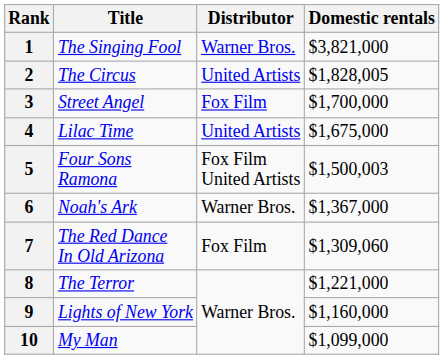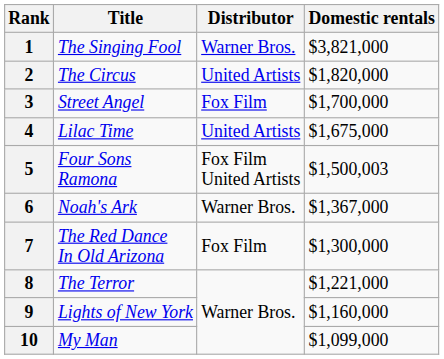 <table class="wikitable sortable" style="margin:auto; margin:auto;">
 <tr>
 <th>Rank</th>
 <th>Title</th>
 <th>Distributor</th>
 <th>Domestic rentals</th>
 </tr>
 <tr>
 <th style="text-align:center;"><strong>1</strong></th>
 <td><em><a href='#'>The Singing Fool</a></em></td>
 <td><a href='#'>Warner Bros.</a></td>
 <td>$3,821,000</td>
 </tr>
 <tr>
 <th style="text-align:center;"><strong>2</strong></th>
 <td><em><a href='#'>The Circus</a></em></td>
 <td><a href='#'>United Artists</a></td>
-<td>$1,828,005</td>
+<td>$1,820,000</td>
 </tr>
 <tr>
 <th style="text-align:center;"><strong>3</strong></th>
 <td><em><a href='#'>Street Angel</a></em></td>
 <td><a href='#'>Fox Film</a></td>
 <td>$1,700,000</td>
 </tr>
 <tr>
 <th style="text-align:center;"><strong>4</strong></th>
 <td><em><a href='#'>Lilac Time</a></em></td>
 <td><a href='#'>United Artists</a></td>
 <td>$1,675,000</td>
 </tr>
 <tr>
 <th style="text-align:center;"><strong>5</strong></th>
 <td><em><a href='#'>Four Sons</a></em><br><em><a href='#'>Ramona</a></em></td>
 <td>Fox Film<br>United Artists</td>
 <td>$1,500,003</td>
 </tr>
 <tr>
 <th style="text-align:center;"><strong>6</strong></th>
 <td><em><a href='#'>Noah's Ark</a></em></td>
 <td>Warner Bros.</td>
 <td>$1,367,000</td>
 </tr>
 <tr>
 <th style="text-align:center;"><strong>7</strong></th>
 <td><em><a href='#'>The Red Dance</a></em><br><em><a href='#'>In Old Arizona</a></em></td>
 <td>Fox Film</td>
-<td>$1,309,060</td>
+<td>$1,300,000</td>
 </tr>
 <tr>
 <th style="text-align:center;"><strong>8</strong></th>
 <td><em><a href='#'>The Terror</a></em></td>
 <td rowspan="3">Warner Bros.</td>
 <td>$1,221,000</td>
 </tr>
 <tr>
 <th style="text-align:center;"><strong>9</strong></th>
 <td><em><a href='#'>Lights of New York</a></em></td>
 <td>$1,160,000</td>
 </tr>
 <tr>
 <th style="text-align:center;"><strong>10</strong></th>
 <td><em><a href='#'>My Man</a></em></td>
 <td>$1,099,000</td>
 </tr>
 </table>
